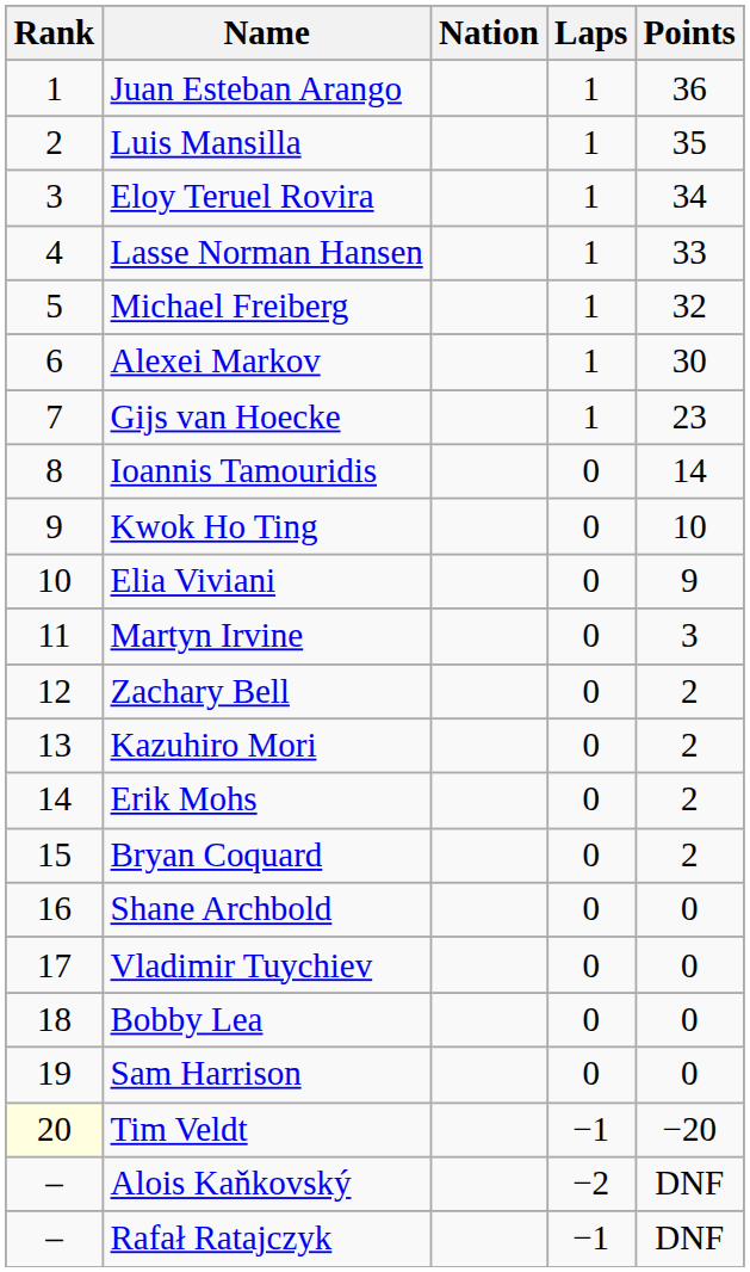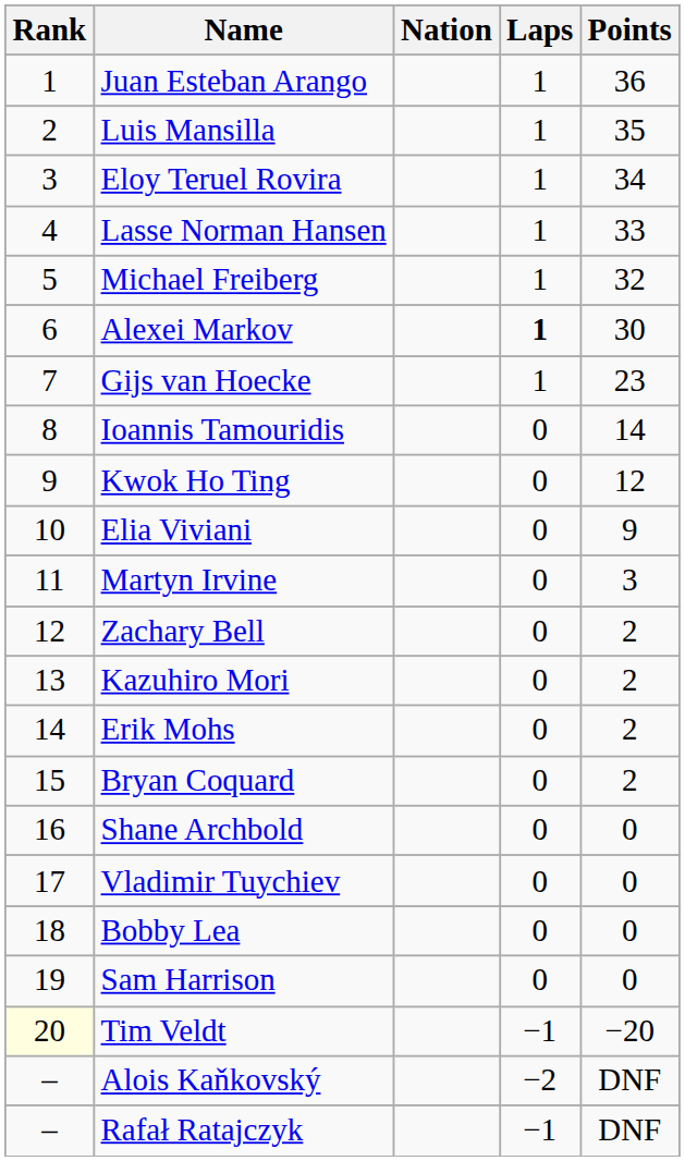 <table class="wikitable sortable" style="text-align:center">
 <tr>
 <th>Rank</th>
 <th>Name</th>
 <th>Nation</th>
 <th>Laps</th>
 <th>Points</th>
 </tr>
 <tr>
 <td>1</td>
 <td align=left><a href='#'>Juan Esteban Arango</a></td>
 <td align=left></td>
 <td>1</td>
 <td>36</td>
 </tr>
 <tr>
 <td>2</td>
 <td align=left><a href='#'>Luis Mansilla</a></td>
 <td align=left></td>
 <td>1</td>
 <td>35</td>
 </tr>
 <tr>
 <td>3</td>
 <td align=left><a href='#'>Eloy Teruel Rovira</a></td>
 <td align=left></td>
 <td>1</td>
 <td>34</td>
 </tr>
 <tr>
 <td>4</td>
 <td align=left><a href='#'>Lasse Norman Hansen</a></td>
 <td align=left></td>
 <td>1</td>
 <td>33</td>
 </tr>
 <tr>
 <td>5</td>
 <td align=left><a href='#'>Michael Freiberg</a></td>
 <td align=left></td>
 <td>1</td>
 <td>32</td>
 </tr>
 <tr>
 <td>6</td>
 <td align=left><a href='#'>Alexei Markov</a></td>
 <td align=left></td>
-<td>1</td>
+<td><strong>1</strong></td>
 <td>30</td>
 </tr>
 <tr>
 <td>7</td>
 <td align=left><a href='#'>Gijs van Hoecke</a></td>
 <td align=left></td>
 <td>1</td>
 <td>23</td>
 </tr>
 <tr>
 <td>8</td>
 <td align=left><a href='#'>Ioannis Tamouridis</a></td>
 <td align=left></td>
 <td>0</td>
 <td>14</td>
 </tr>
 <tr>
 <td>9</td>
 <td align=left><a href='#'>Kwok Ho Ting</a></td>
 <td align=left></td>
 <td>0</td>
-<td>10</td>
+<td>12</td>
 </tr>
 <tr>
 <td>10</td>
 <td align=left><a href='#'>Elia Viviani</a></td>
 <td align=left></td>
 <td>0</td>
 <td>9</td>
 </tr>
 <tr>
 <td>11</td>
 <td align=left><a href='#'>Martyn Irvine</a></td>
 <td align=left></td>
 <td>0</td>
 <td>3</td>
 </tr>
 <tr>
 <td>12</td>
 <td align=left><a href='#'>Zachary Bell</a></td>
 <td align=left></td>
 <td>0</td>
 <td>2</td>
 </tr>
 <tr>
 <td>13</td>
 <td align=left><a href='#'>Kazuhiro Mori</a></td>
 <td align=left></td>
 <td>0</td>
 <td>2</td>
 </tr>
 <tr>
 <td>14</td>
 <td align=left><a href='#'>Erik Mohs</a></td>
 <td align=left></td>
 <td>0</td>
 <td>2</td>
 </tr>
 <tr>
 <td>15</td>
 <td align=left><a href='#'>Bryan Coquard</a></td>
 <td align=left></td>
 <td>0</td>
 <td>2</td>
 </tr>
 <tr>
 <td>16</td>
 <td align=left><a href='#'>Shane Archbold</a></td>
 <td align=left></td>
 <td>0</td>
 <td>0</td>
 </tr>
 <tr>
 <td>17</td>
 <td align=left><a href='#'>Vladimir Tuychiev</a></td>
 <td align=left></td>
 <td>0</td>
 <td>0</td>
 </tr>
 <tr>
 <td>18</td>
 <td align=left><a href='#'>Bobby Lea</a></td>
 <td align=left></td>
 <td>0</td>
 <td>0</td>
 </tr>
 <tr>
 <td>19</td>
 <td align=left><a href='#'>Sam Harrison</a></td>
 <td align=left></td>
 <td>0</td>
 <td>0</td>
 </tr>
 <tr>
 <td style="background: lightyellow;">20</td>
 <td align=left><a href='#'>Tim Veldt</a></td>
 <td align=left></td>
 <td>−1</td>
 <td>−20</td>
 </tr>
 <tr>
 <td>–</td>
 <td align=left><a href='#'>Alois Kaňkovský</a></td>
 <td align=left></td>
 <td>−2</td>
 <td>DNF</td>
 </tr>
 <tr>
 <td>–</td>
 <td align=left><a href='#'>Rafał Ratajczyk</a></td>
 <td align=left></td>
 <td>−1</td>
 <td>DNF</td>
 </tr>
 </table>
